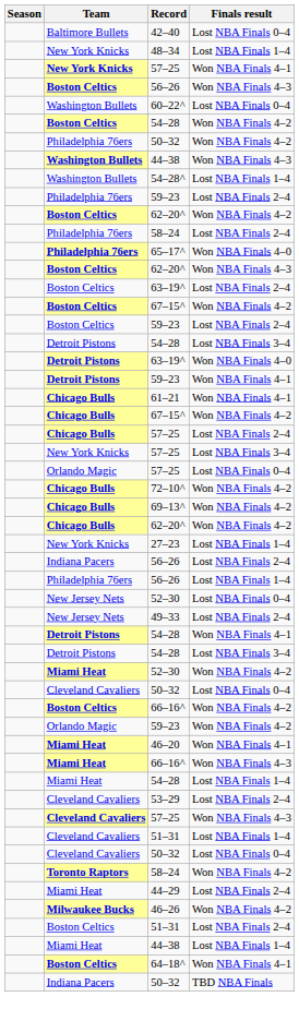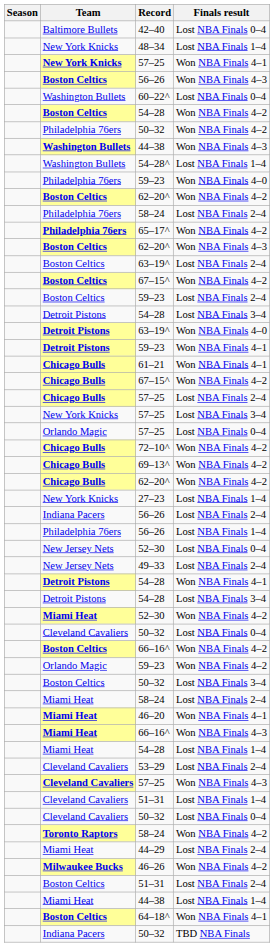 <table class="wikitable sortable">
 <tr>
 <th>Season</th>
 <th>Team</th>
 <th>Record</th>
 <th>Finals result</th>
 </tr>
 <tr>
 <td></td>
 <td><a href='#'>Baltimore Bullets</a></td>
 <td>42–40</td>
 <td>Lost <a href='#'>NBA Finals</a> 0–4</td>
 </tr>
 <tr>
 <td></td>
 <td><a href='#'>New York Knicks</a></td>
 <td>48–34</td>
 <td>Lost <a href='#'>NBA Finals</a> 1–4</td>
 </tr>
 <tr>
 <td></td>
 <td bgcolor=#FFFF99><strong><a href='#'>New York Knicks</a></strong></td>
 <td>57–25</td>
 <td>Won <a href='#'>NBA Finals</a> 4–1</td>
 </tr>
 <tr>
 <td></td>
 <td bgcolor=#FFFF99><strong><a href='#'>Boston Celtics</a></strong></td>
 <td>56–26</td>
 <td>Won <a href='#'>NBA Finals</a> 4–3</td>
 </tr>
 <tr>
 <td></td>
 <td><a href='#'>Washington Bullets</a></td>
 <td>60–22^</td>
 <td>Lost <a href='#'>NBA Finals</a> 0–4</td>
 </tr>
 <tr>
 <td></td>
 <td bgcolor=#FFFF99><strong><a href='#'>Boston Celtics</a></strong></td>
 <td>54–28</td>
 <td>Won <a href='#'>NBA Finals</a> 4–2</td>
 </tr>
 <tr>
 <td></td>
 <td><a href='#'>Philadelphia 76ers</a></td>
 <td>50–32</td>
 <td>Won <a href='#'>NBA Finals</a> 4–2</td>
 </tr>
 <tr>
 <td></td>
 <td bgcolor=#FFFF99><strong><a href='#'>Washington Bullets</a></strong></td>
 <td>44–38</td>
 <td>Won <a href='#'>NBA Finals</a> 4–3</td>
 </tr>
 <tr>
 <td></td>
 <td><a href='#'>Washington Bullets</a></td>
 <td>54–28^</td>
 <td>Lost <a href='#'>NBA Finals</a> 1–4</td>
 </tr>
 <tr>
 <td></td>
 <td><a href='#'>Philadelphia 76ers</a></td>
 <td>59–23</td>
-<td>Lost <a href='#'>NBA Finals</a> 2–4</td>
+<td>Won <a href='#'>NBA Finals</a> 4–0</td>
 </tr>
 <tr>
 <td></td>
 <td bgcolor=#FFFF99><strong><a href='#'>Boston Celtics</a></strong></td>
 <td>62–20^</td>
 <td>Won <a href='#'>NBA Finals</a> 4–2</td>
 </tr>
 <tr>
 <td></td>
 <td><a href='#'>Philadelphia 76ers</a></td>
 <td>58–24</td>
 <td>Lost <a href='#'>NBA Finals</a> 2–4</td>
 </tr>
 <tr>
 <td></td>
 <td bgcolor=#FFFF99><strong><a href='#'>Philadelphia 76ers</a></strong></td>
 <td>65–17^</td>
-<td>Won <a href='#'>NBA Finals</a> 4–0</td>
+<td>Won <a href='#'>NBA Finals</a> 4–2</td>
 </tr>
 <tr>
 <td></td>
 <td bgcolor=#FFFF99><strong><a href='#'>Boston Celtics</a></strong></td>
 <td>62–20^</td>
 <td>Won <a href='#'>NBA Finals</a> 4–3</td>
 </tr>
 <tr>
 <td></td>
 <td><a href='#'>Boston Celtics</a></td>
 <td>63–19^</td>
 <td>Lost <a href='#'>NBA Finals</a> 2–4</td>
 </tr>
 <tr>
 <td></td>
 <td bgcolor=#FFFF99><strong><a href='#'>Boston Celtics</a></strong></td>
 <td>67–15^</td>
 <td>Won <a href='#'>NBA Finals</a> 4–2</td>
 </tr>
 <tr>
 <td></td>
 <td><a href='#'>Boston Celtics</a></td>
 <td>59–23</td>
 <td>Lost <a href='#'>NBA Finals</a> 2–4</td>
 </tr>
 <tr>
 <td></td>
 <td><a href='#'>Detroit Pistons</a></td>
 <td>54–28</td>
 <td>Lost <a href='#'>NBA Finals</a> 3–4</td>
 </tr>
 <tr>
 <td></td>
 <td bgcolor=#FFFF99><strong><a href='#'>Detroit Pistons</a></strong></td>
 <td>63–19^</td>
 <td>Won <a href='#'>NBA Finals</a> 4–0</td>
 </tr>
 <tr>
 <td></td>
 <td bgcolor=#FFFF99><strong><a href='#'>Detroit Pistons</a></strong></td>
 <td>59–23</td>
 <td>Won <a href='#'>NBA Finals</a> 4–1</td>
 </tr>
 <tr>
 <td></td>
 <td bgcolor=#FFFF99><strong><a href='#'>Chicago Bulls</a></strong></td>
 <td>61–21</td>
 <td>Won <a href='#'>NBA Finals</a> 4–1</td>
 </tr>
 <tr>
 <td></td>
 <td bgcolor=#FFFF99><strong><a href='#'>Chicago Bulls</a></strong></td>
 <td>67–15^</td>
 <td>Won <a href='#'>NBA Finals</a> 4–2</td>
 </tr>
 <tr>
 <td></td>
 <td bgcolor=#FFFF99><strong><a href='#'>Chicago Bulls</a></strong></td>
 <td>57–25</td>
 <td>Lost <a href='#'>NBA Finals</a> 2–4</td>
 </tr>
 <tr>
 <td></td>
 <td><a href='#'>New York Knicks</a></td>
 <td>57–25</td>
 <td>Lost <a href='#'>NBA Finals</a> 3–4</td>
 </tr>
 <tr>
 <td></td>
 <td><a href='#'>Orlando Magic</a></td>
 <td>57–25</td>
 <td>Lost <a href='#'>NBA Finals</a> 0–4</td>
 </tr>
 <tr>
 <td></td>
 <td bgcolor=#FFFF99><strong><a href='#'>Chicago Bulls</a></strong></td>
 <td>72–10^</td>
 <td>Won <a href='#'>NBA Finals</a> 4–2</td>
 </tr>
 <tr>
 <td></td>
 <td bgcolor=#FFFF99><strong><a href='#'>Chicago Bulls</a></strong></td>
 <td>69–13^</td>
 <td>Won <a href='#'>NBA Finals</a> 4–2</td>
 </tr>
 <tr>
 <td></td>
 <td bgcolor=#FFFF99><strong><a href='#'>Chicago Bulls</a></strong></td>
 <td>62–20^</td>
 <td>Won <a href='#'>NBA Finals</a> 4–2</td>
 </tr>
 <tr>
 <td></td>
 <td><a href='#'>New York Knicks</a></td>
 <td>27–23</td>
 <td>Lost <a href='#'>NBA Finals</a> 1–4</td>
 </tr>
 <tr>
 <td></td>
 <td><a href='#'>Indiana Pacers</a></td>
 <td>56–26</td>
 <td>Lost <a href='#'>NBA Finals</a> 2–4</td>
 </tr>
 <tr>
 <td></td>
 <td><a href='#'>Philadelphia 76ers</a></td>
 <td>56–26</td>
 <td>Lost <a href='#'>NBA Finals</a> 1–4</td>
 </tr>
 <tr>
 <td></td>
 <td><a href='#'>New Jersey Nets</a></td>
 <td>52–30</td>
 <td>Lost <a href='#'>NBA Finals</a> 0–4</td>
 </tr>
 <tr>
 <td></td>
 <td><a href='#'>New Jersey Nets</a></td>
 <td>49–33</td>
 <td>Lost <a href='#'>NBA Finals</a> 2–4</td>
 </tr>
 <tr>
 <td></td>
 <td bgcolor=#FFFF99><strong><a href='#'>Detroit Pistons</a></strong></td>
 <td>54–28</td>
 <td>Won <a href='#'>NBA Finals</a> 4–1</td>
 </tr>
 <tr>
 <td></td>
 <td><a href='#'>Detroit Pistons</a></td>
 <td>54–28</td>
 <td>Lost <a href='#'>NBA Finals</a> 3–4</td>
 </tr>
 <tr>
 <td></td>
 <td bgcolor=#FFFF99><strong><a href='#'>Miami Heat</a></strong></td>
 <td>52–30</td>
 <td>Won <a href='#'>NBA Finals</a> 4–2</td>
 </tr>
 <tr>
 <td></td>
 <td><a href='#'>Cleveland Cavaliers</a></td>
 <td>50–32</td>
 <td>Lost <a href='#'>NBA Finals</a> 0–4</td>
 </tr>
 <tr>
 <td></td>
 <td bgcolor=#FFFF99><strong><a href='#'>Boston Celtics</a></strong></td>
 <td>66–16^</td>
 <td>Won <a href='#'>NBA Finals</a> 4–2</td>
 </tr>
 <tr>
 <td></td>
 <td><a href='#'>Orlando Magic</a></td>
 <td>59–23</td>
 <td>Won <a href='#'>NBA Finals</a> 4–2</td>
 </tr>
 <tr>
 <td></td>
+<td><a href='#'>Boston Celtics</a></td>
+<td>50–32</td>
+<td>Lost <a href='#'>NBA Finals</a> 3–4</td>
+</tr>
+<tr>
+<td></td>
+<td><a href='#'>Miami Heat</a></td>
+<td>58–24</td>
+<td>Lost <a href='#'>NBA Finals</a> 2–4</td>
+</tr>
+<tr>
+<td></td>
 <td bgcolor=#FFFF99><strong><a href='#'>Miami Heat</a></strong></td>
 <td>46–20</td>
 <td>Won <a href='#'>NBA Finals</a> 4–1</td>
 </tr>
 <tr>
 <td></td>
 <td bgcolor=#FFFF99><strong><a href='#'>Miami Heat</a></strong></td>
 <td>66–16^</td>
 <td>Won <a href='#'>NBA Finals</a> 4–3</td>
 </tr>
 <tr>
 <td></td>
 <td><a href='#'>Miami Heat</a></td>
 <td>54–28</td>
 <td>Lost <a href='#'>NBA Finals</a> 1–4</td>
 </tr>
 <tr>
 <td></td>
 <td><a href='#'>Cleveland Cavaliers</a></td>
 <td>53–29</td>
 <td>Lost <a href='#'>NBA Finals</a> 2–4</td>
 </tr>
 <tr>
 <td></td>
 <td bgcolor=#FFFF99><strong><a href='#'>Cleveland Cavaliers</a></strong></td>
 <td>57–25</td>
 <td>Won <a href='#'>NBA Finals</a> 4–3</td>
 </tr>
 <tr>
 <td></td>
 <td><a href='#'>Cleveland Cavaliers</a></td>
 <td>51–31</td>
 <td>Lost <a href='#'>NBA Finals</a> 1–4</td>
 </tr>
 <tr>
 <td></td>
 <td><a href='#'>Cleveland Cavaliers</a></td>
 <td>50–32</td>
 <td>Lost <a href='#'>NBA Finals</a> 0–4</td>
 </tr>
 <tr>
 <td></td>
 <td bgcolor=#FFFF99><strong><a href='#'>Toronto Raptors</a></strong></td>
 <td>58–24</td>
 <td>Won <a href='#'>NBA Finals</a> 4–2</td>
 </tr>
 <tr>
 <td></td>
 <td><a href='#'>Miami Heat</a></td>
 <td>44–29</td>
 <td>Lost <a href='#'>NBA Finals</a> 2–4</td>
 </tr>
 <tr>
 <td></td>
 <td bgcolor=#FFFF99><strong><a href='#'>Milwaukee Bucks</a></strong></td>
 <td>46–26</td>
 <td>Won <a href='#'>NBA Finals</a> 4–2</td>
 </tr>
 <tr>
 <td></td>
 <td><a href='#'>Boston Celtics</a></td>
 <td>51–31</td>
 <td>Lost <a href='#'>NBA Finals</a> 2–4</td>
 </tr>
 <tr>
 <td></td>
 <td><a href='#'>Miami Heat</a></td>
 <td>44–38</td>
 <td>Lost <a href='#'>NBA Finals</a> 1–4</td>
 </tr>
 <tr>
 <td></td>
 <td bgcolor=#FFFF99><strong><a href='#'>Boston Celtics</a></strong></td>
 <td>64–18^</td>
 <td>Won <a href='#'>NBA Finals</a> 4–1</td>
 </tr>
 <tr>
 <td></td>
 <td><a href='#'>Indiana Pacers</a></td>
 <td>50–32</td>
 <td>TBD <a href='#'>NBA Finals</a></td>
 </tr>
 </table>
